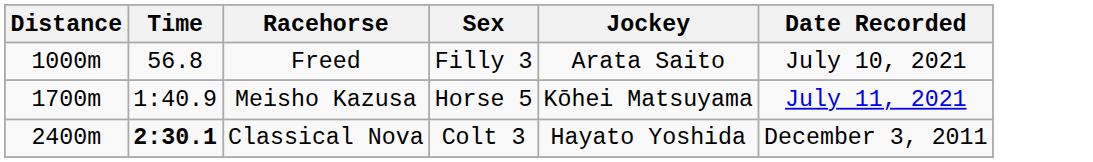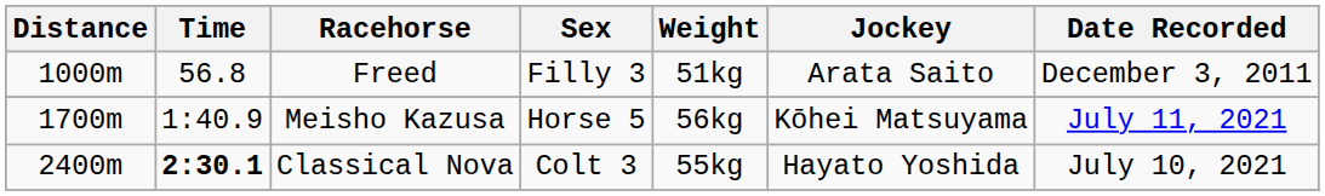 <table class="wikitable" style="text-align: center;">
 <tr>
 <th>Distance</th>
 <th>Time</th>
 <th>Racehorse</th>
 <th>Sex</th>
+<th>Weight</th>
 <th>Jockey</th>
 <th>Date Recorded</th>
 </tr>
 <tr>
 <td>1000m</td>
 <td>56.8</td>
 <td>Freed</td>
 <td>Filly 3</td>
+<td>51kg</td>
 <td>Arata Saito</td>
-<td>July 10, 2021</td>
+<td>December 3, 2011</td>
 </tr>
 <tr>
 <td>1700m</td>
 <td>1:40.9</td>
 <td>Meisho Kazusa</td>
 <td>Horse 5</td>
+<td>56kg</td>
 <td>Kōhei Matsuyama</td>
 <td><a href='#'>July 11, 2021</a></td>
 </tr>
 <tr>
 <td>2400m</td>
 <td><strong>2:30.1</strong></td>
 <td>Classical Nova</td>
 <td>Colt 3</td>
+<td>55kg</td>
 <td>Hayato Yoshida</td>
-<td>December 3, 2011</td>
+<td>July 10, 2021</td>
 </tr>
 </table>
